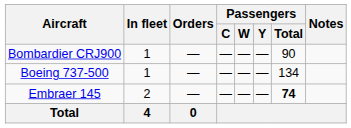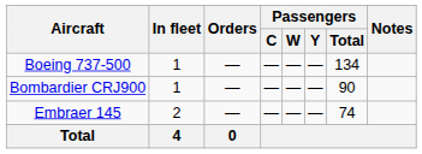 <table class="wikitable" style="text-align:center; margin:1em auto;">
 <tr>
 <th rowspan="2">Aircraft</th>
 <th rowspan="2">In fleet</th>
 <th rowspan="2">Orders</th>
 <th colspan="4">Passengers</th>
 <th rowspan="2">Notes</th>
 </tr>
 <tr>
 <th><abbr>C</abbr></th>
 <th><abbr>W</abbr></th>
 <th><abbr>Y</abbr></th>
 <th>Total</th>
 </tr>
 <tr>
+<td><a href='#'>Boeing 737-500</a></td>
+<td>1</td>
+<td>—</td>
+<td>—</td>
+<td>—</td>
+<td>—</td>
+<td>134</td>
+<td></td>
+</tr>
+<tr>
 <td><a href='#'>Bombardier CRJ900</a></td>
 <td>1</td>
 <td>—</td>
 <td>—</td>
 <td>—</td>
 <td>—</td>
 <td>90</td>
 <td></td>
 </tr>
 <tr>
-<td><a href='#'>Boeing 737-500</a></td>
-<td>1</td>
-<td>—</td>
-<td>—</td>
-<td>—</td>
-<td>—</td>
-<td>134</td>
-<td></td>
-</tr>
-<tr>
 <td><a href='#'>Embraer 145</a></td>
 <td>2</td>
 <td>—</td>
 <td>—</td>
 <td>—</td>
 <td>—</td>
-<td><strong>74</strong></td>
+<td>74</td>
 <td></td>
 </tr>
 <tr>
 <th>Total</th>
 <th>4</th>
 <th>0</th>
 <th colspan="5"></th>
 </tr>
 </table>
